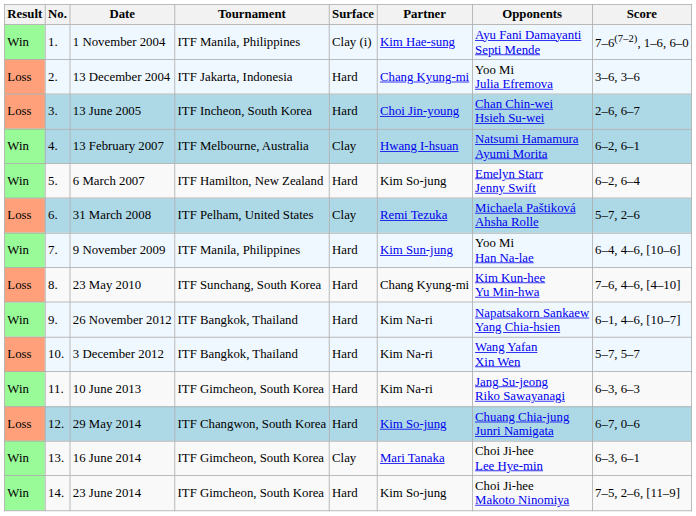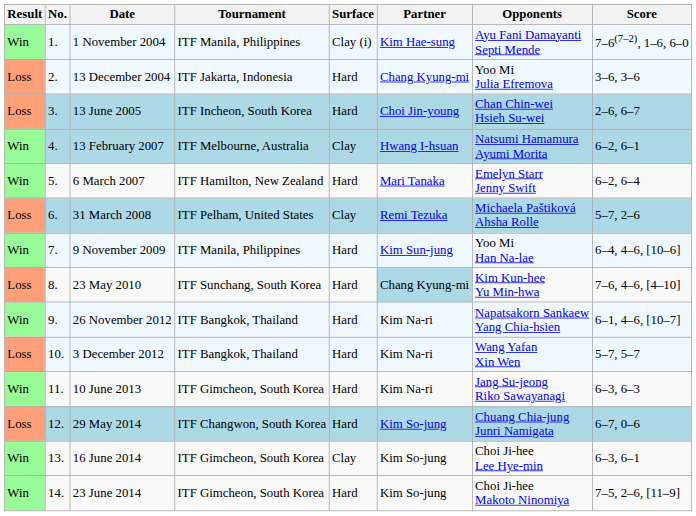 <table class="sortable wikitable">
 <tr>
 <th>Result</th>
 <th>No.</th>
 <th>Date</th>
 <th>Tournament</th>
 <th>Surface</th>
 <th>Partner</th>
 <th>Opponents</th>
 <th>Score</th>
 </tr>
 <tr bgcolor=f0f8ff>
 <td style="background:#98fb98;">Win</td>
 <td>1.</td>
 <td>1 November 2004</td>
 <td>ITF Manila, Philippines</td>
 <td>Clay (i)</td>
 <td> <a href='#'>Kim Hae-sung</a></td>
 <td> <a href='#'>Ayu Fani Damayanti</a> <br>  <a href='#'>Septi Mende</a></td>
 <td>7–6<sup>(7–2)</sup>, 1–6, 6–0</td>
 </tr>
 <tr bgcolor=f0f8ff>
 <td style="background:#ffa07a;">Loss</td>
 <td>2.</td>
 <td>13 December 2004</td>
 <td>ITF Jakarta, Indonesia</td>
 <td>Hard</td>
 <td> <a href='#'>Chang Kyung-mi</a></td>
 <td> Yoo Mi <br>  <a href='#'>Julia Efremova</a></td>
 <td>3–6, 3–6</td>
 </tr>
 <tr bgcolor="lightblue">
 <td style="background:#ffa07a;">Loss</td>
 <td>3.</td>
 <td>13 June 2005</td>
 <td>ITF Incheon, South Korea</td>
 <td>Hard</td>
 <td> <a href='#'>Choi Jin-young</a></td>
 <td> <a href='#'>Chan Chin-wei</a> <br>  <a href='#'>Hsieh Su-wei</a></td>
 <td>2–6, 6–7</td>
 </tr>
 <tr bgcolor="lightblue">
 <td style="background:#98fb98;">Win</td>
 <td>4.</td>
 <td>13 February 2007</td>
 <td>ITF Melbourne, Australia</td>
 <td>Clay</td>
 <td> <a href='#'>Hwang I-hsuan</a></td>
 <td> <a href='#'>Natsumi Hamamura</a> <br>  <a href='#'>Ayumi Morita</a></td>
 <td>6–2, 6–1</td>
 </tr>
 <tr>
 <td style="background:#98fb98;">Win</td>
 <td>5.</td>
 <td>6 March 2007</td>
 <td>ITF Hamilton, New Zealand</td>
 <td>Hard</td>
-<td> Kim So-jung</td>
+<td> <a href='#'>Mari Tanaka</a></td>
 <td> <a href='#'>Emelyn Starr</a> <br>  <a href='#'>Jenny Swift</a></td>
 <td>6–2, 6–4</td>
 </tr>
 <tr bgcolor="lightblue">
 <td style="background:#ffa07a;">Loss</td>
 <td>6.</td>
 <td>31 March 2008</td>
 <td>ITF Pelham, United States</td>
 <td>Clay</td>
 <td> <a href='#'>Remi Tezuka</a></td>
 <td> <a href='#'>Michaela Paštiková</a> <br>  <a href='#'>Ahsha Rolle</a></td>
 <td>5–7, 2–6</td>
 </tr>
 <tr bgcolor=f0f8ff>
 <td style="background:#98fb98;">Win</td>
 <td>7.</td>
 <td>9 November 2009</td>
 <td>ITF Manila, Philippines</td>
 <td>Hard</td>
 <td> <a href='#'>Kim Sun-jung</a></td>
 <td> Yoo Mi <br>  <a href='#'>Han Na-lae</a></td>
 <td>6–4, 4–6, [10–6]</td>
 </tr>
 <tr>
 <td style="background:#ffa07a;">Loss</td>
 <td>8.</td>
 <td>23 May 2010</td>
 <td>ITF Sunchang, South Korea</td>
 <td>Hard</td>
-<td> Chang Kyung-mi</td>
+<td style="background: lightblue;"> Chang Kyung-mi</td>
 <td> <a href='#'>Kim Kun-hee</a> <br>  <a href='#'>Yu Min-hwa</a></td>
 <td>7–6, 4–6, [4–10]</td>
 </tr>
 <tr bgcolor=f0f8ff>
 <td style="background:#98fb98;">Win</td>
 <td>9.</td>
 <td>26 November 2012</td>
 <td>ITF Bangkok, Thailand</td>
 <td>Hard</td>
 <td> Kim Na-ri</td>
 <td> <a href='#'>Napatsakorn Sankaew</a> <br>  <a href='#'>Yang Chia-hsien</a></td>
 <td>6–1, 4–6, [10–7]</td>
 </tr>
 <tr bgcolor=f0f8ff>
 <td style="background:#ffa07a;">Loss</td>
 <td>10.</td>
 <td>3 December 2012</td>
 <td>ITF Bangkok, Thailand</td>
 <td>Hard</td>
 <td> Kim Na-ri</td>
 <td> <a href='#'>Wang Yafan</a> <br>  <a href='#'>Xin Wen</a></td>
 <td>5–7, 5–7</td>
 </tr>
 <tr>
 <td style="background:#98fb98;">Win</td>
 <td>11.</td>
 <td>10 June 2013</td>
 <td>ITF Gimcheon, South Korea</td>
 <td>Hard</td>
 <td> Kim Na-ri</td>
 <td> <a href='#'>Jang Su-jeong</a> <br>  <a href='#'>Riko Sawayanagi</a></td>
 <td>6–3, 6–3</td>
 </tr>
 <tr style="background:lightblue;">
 <td style="background:#ffa07a;">Loss</td>
 <td>12.</td>
 <td>29 May 2014</td>
 <td>ITF Changwon, South Korea</td>
 <td>Hard</td>
 <td> <a href='#'>Kim So-jung</a></td>
 <td> <a href='#'>Chuang Chia-jung</a><br> <a href='#'>Junri Namigata</a></td>
 <td>6–7, 0–6</td>
 </tr>
 <tr>
 <td style="background:#98fb98;">Win</td>
 <td>13.</td>
 <td>16 June 2014</td>
 <td>ITF Gimcheon, South Korea</td>
 <td>Clay</td>
-<td> <a href='#'>Mari Tanaka</a></td>
+<td> Kim So-jung</td>
 <td> Choi Ji-hee<br> <a href='#'>Lee Hye-min</a></td>
 <td>6–3, 6–1</td>
 </tr>
 <tr>
 <td style="background:#98fb98;">Win</td>
 <td>14.</td>
 <td>23 June 2014</td>
 <td>ITF Gimcheon, South Korea</td>
 <td>Hard</td>
 <td> Kim So-jung</td>
 <td> Choi Ji-hee<br> <a href='#'>Makoto Ninomiya</a></td>
 <td>7–5, 2–6, [11–9]</td>
 </tr>
 </table>
